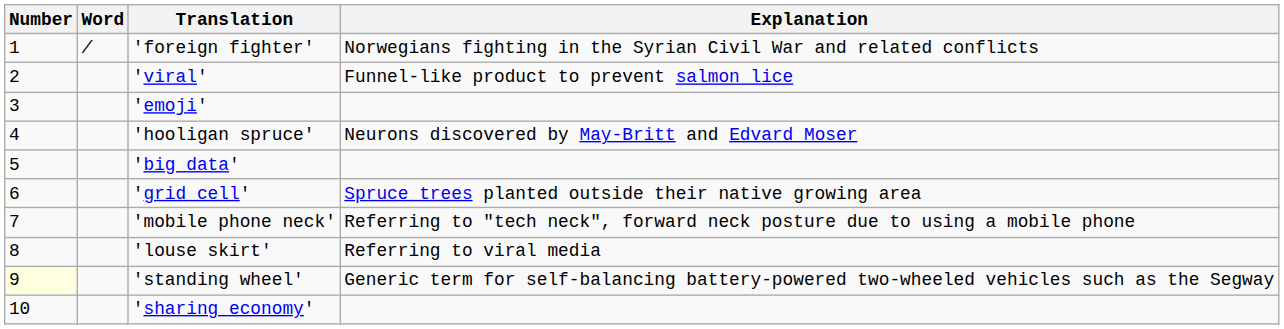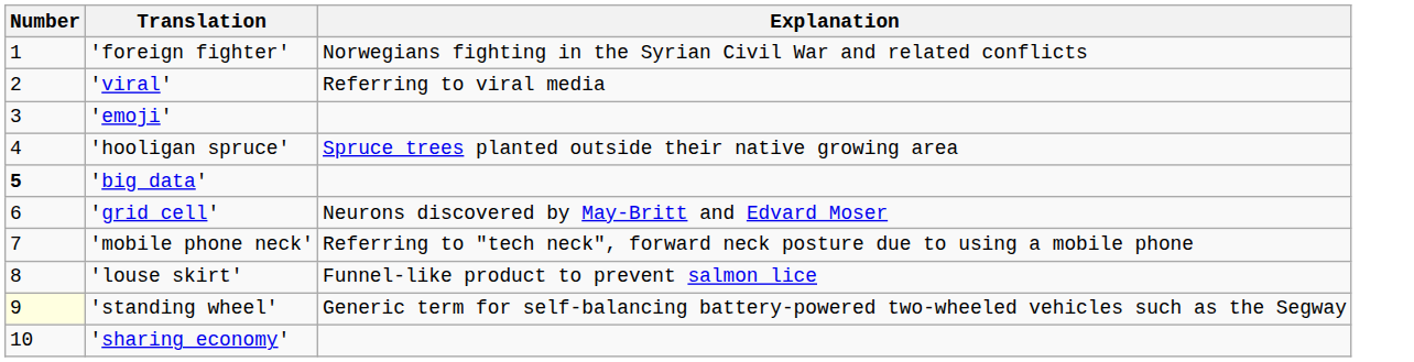 <table class="wikitable">
 <tr>
 <th>Number</th>
-<th>Word</th>
 <th>Translation</th>
 <th>Explanation</th>
 </tr>
 <tr>
 <td>1</td>
-<td><em>/</em></td>
 <td>'foreign fighter'</td>
 <td>Norwegians fighting in the Syrian Civil War and related conflicts</td>
 </tr>
 <tr>
 <td>2</td>
-<td></td>
 <td>'<a href='#'>viral</a>'</td>
-<td>Funnel-like product to prevent <a href='#'>salmon lice</a></td>
+<td>Referring to viral media</td>
 </tr>
 <tr>
 <td>3</td>
-<td></td>
 <td>'<a href='#'>emoji</a>'</td>
 <td></td>
 </tr>
 <tr>
 <td>4</td>
-<td></td>
 <td>'hooligan spruce'</td>
-<td>Neurons discovered by <a href='#'>May-Britt</a> and <a href='#'>Edvard Moser</a></td>
+<td><a href='#'>Spruce trees</a> planted outside their native growing area</td>
 </tr>
 <tr>
-<td>5</td>
-<td></td>
+<td><strong>5</strong></td>
 <td>'<a href='#'>big data</a>'</td>
 <td></td>
 </tr>
 <tr>
 <td>6</td>
-<td></td>
 <td>'<a href='#'>grid cell</a>'</td>
-<td><a href='#'>Spruce trees</a> planted outside their native growing area</td>
+<td>Neurons discovered by <a href='#'>May-Britt</a> and <a href='#'>Edvard Moser</a></td>
 </tr>
 <tr>
 <td>7</td>
-<td></td>
 <td>'mobile phone neck'</td>
 <td>Referring to "tech neck", forward neck posture due to using a mobile phone</td>
 </tr>
 <tr>
 <td>8</td>
-<td></td>
 <td>'louse skirt'</td>
-<td>Referring to viral media</td>
+<td>Funnel-like product to prevent <a href='#'>salmon lice</a></td>
 </tr>
 <tr>
 <td style="background: lightyellow;">9</td>
-<td></td>
 <td>'standing wheel'</td>
 <td>Generic term for self-balancing battery-powered two-wheeled vehicles such as the Segway</td>
 </tr>
 <tr>
 <td>10</td>
-<td></td>
 <td>'<a href='#'>sharing economy</a>'</td>
 <td></td>
 </tr>
 </table>
